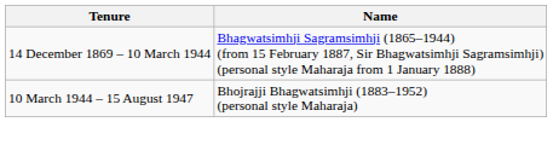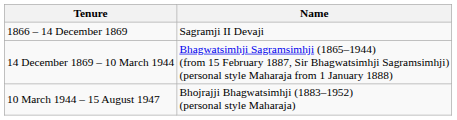 <table class="wikitable">
 <tr>
 <th>Tenure</th>
 <th>Name</th>
+</tr>
+<tr>
+<td>1866 – 14 December 1869</td>
+<td>Sagramji II Devaji</td>
 </tr>
 <tr>
 <td>14 December 1869 – 10 March 1944</td>
 <td><a href='#'>Bhagwatsimhji Sagramsimhji</a> (1865–1944)<br>(from 15 February 1887, Sir Bhagwatsimhji Sagramsimhji)<br>(personal style Maharaja from 1 January 1888)</td>
 </tr>
 <tr>
 <td>10 March 1944 – 15 August 1947</td>
 <td>Bhojrajji Bhagwatsimhji (1883–1952)<br>(personal style Maharaja)</td>
 </tr>
 </table>
